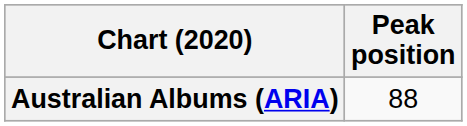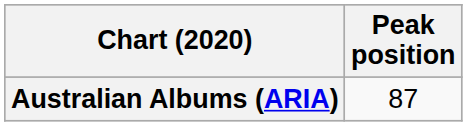 <table class="wikitable plainrowheaders" style="text-align:center">
 <tr>
 <th scope="col">Chart (2020)</th>
 <th scope="col">Peak<br>position</th>
 </tr>
 <tr>
 <th scope="row">Australian Albums (<a href='#'>ARIA</a>)</th>
-<td>88</td>
+<td>87</td>
 </tr>
 </table>
